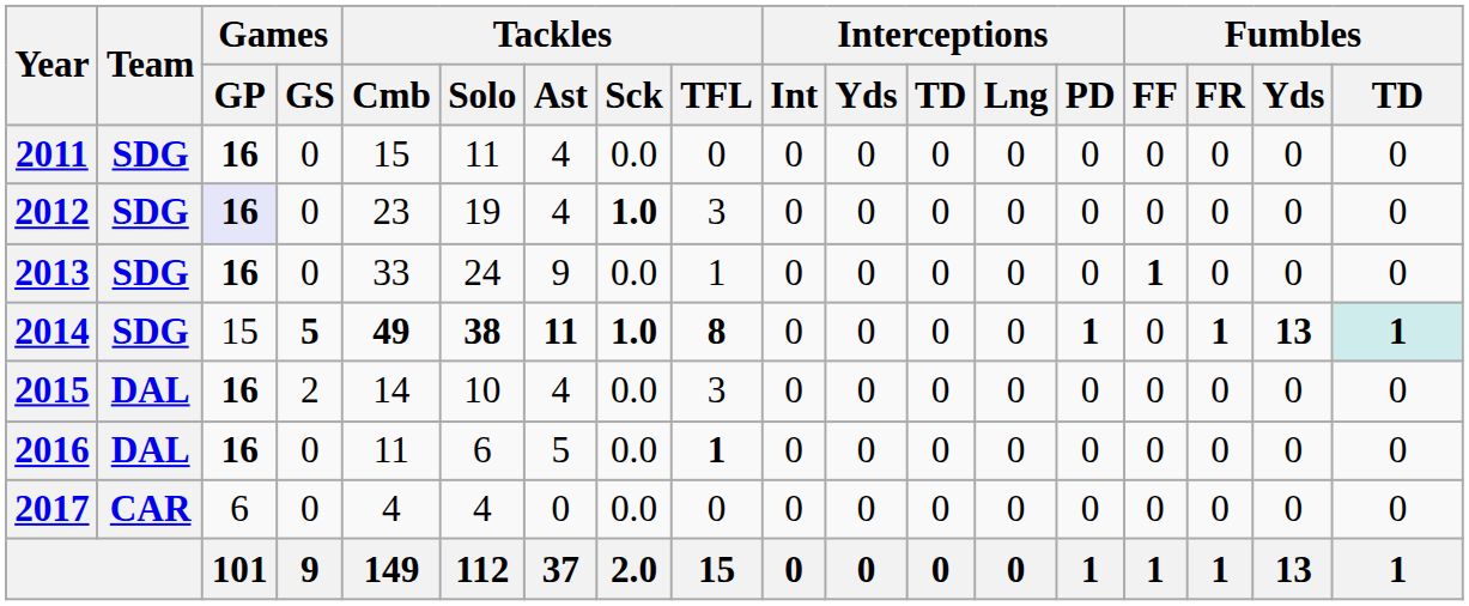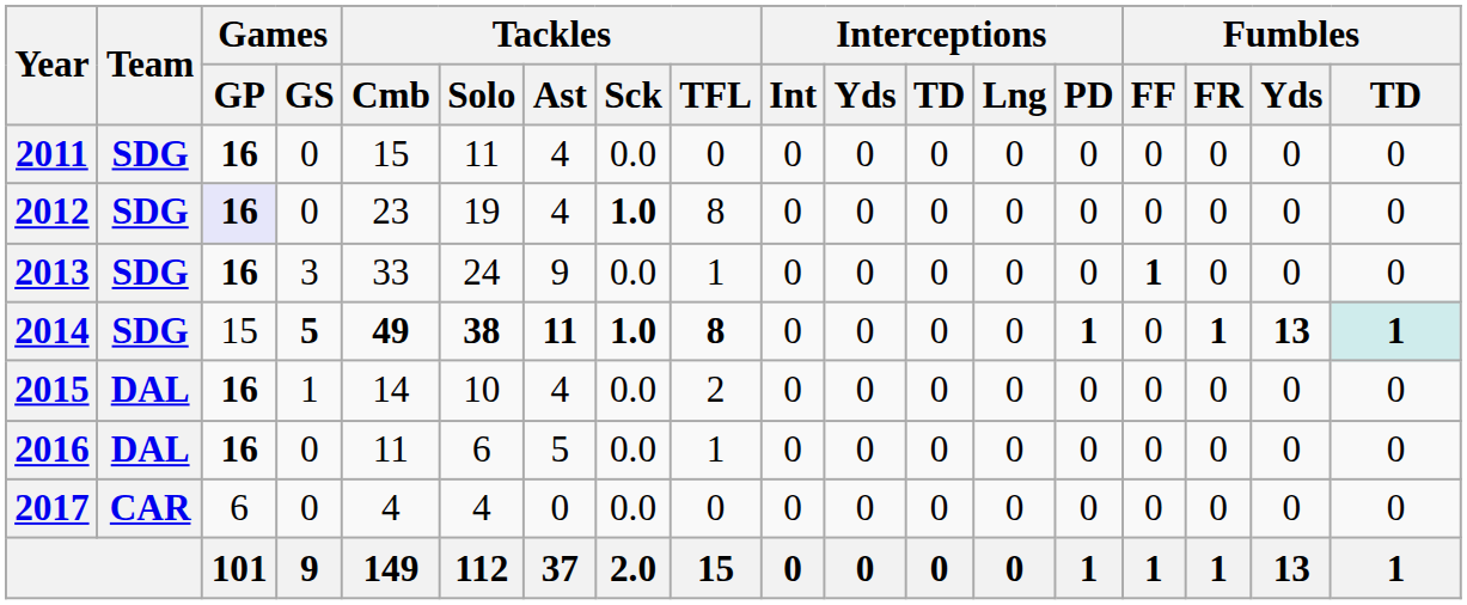 <table class="wikitable" style="text-align:center">
 <tr>
 <th rowspan="2">Year</th>
 <th rowspan="2">Team</th>
 <th colspan="2">Games</th>
 <th colspan="5">Tackles</th>
 <th colspan="5">Interceptions</th>
 <th colspan="4">Fumbles</th>
 </tr>
 <tr>
 <th>GP</th>
 <th>GS</th>
 <th>Cmb</th>
 <th>Solo</th>
 <th>Ast</th>
 <th>Sck</th>
 <th>TFL</th>
 <th>Int</th>
 <th>Yds</th>
 <th>TD</th>
 <th>Lng</th>
 <th>PD</th>
 <th>FF</th>
 <th>FR</th>
 <th>Yds</th>
 <th>TD</th>
 </tr>
 <tr>
 <th><a href='#'>2011</a></th>
 <th><a href='#'>SDG</a></th>
 <td><strong>16</strong></td>
 <td>0</td>
 <td>15</td>
 <td>11</td>
 <td>4</td>
 <td>0.0</td>
 <td>0</td>
 <td>0</td>
 <td>0</td>
 <td>0</td>
 <td>0</td>
 <td>0</td>
 <td>0</td>
 <td>0</td>
 <td>0</td>
 <td>0</td>
 </tr>
 <tr>
 <th><a href='#'>2012</a></th>
 <th><a href='#'>SDG</a></th>
 <td style="background: lavender;"><strong>16</strong></td>
 <td>0</td>
 <td>23</td>
 <td>19</td>
 <td>4</td>
 <td><strong>1.0</strong></td>
-<td>3</td>
+<td>8</td>
 <td>0</td>
 <td>0</td>
 <td>0</td>
 <td>0</td>
 <td>0</td>
 <td>0</td>
 <td>0</td>
 <td>0</td>
 <td>0</td>
 </tr>
 <tr>
 <th><a href='#'>2013</a></th>
 <th><a href='#'>SDG</a></th>
 <td><strong>16</strong></td>
-<td>0</td>
+<td>3</td>
 <td>33</td>
 <td>24</td>
 <td>9</td>
 <td>0.0</td>
 <td>1</td>
 <td>0</td>
 <td>0</td>
 <td>0</td>
 <td>0</td>
 <td>0</td>
 <td><strong>1</strong></td>
 <td>0</td>
 <td>0</td>
 <td>0</td>
 </tr>
 <tr>
 <th><a href='#'>2014</a></th>
 <th><a href='#'>SDG</a></th>
 <td>15</td>
 <td><strong>5</strong></td>
 <td><strong>49</strong></td>
 <td><strong>38</strong></td>
 <td><strong>11</strong></td>
 <td><strong>1.0</strong></td>
 <td><strong>8</strong></td>
 <td>0</td>
 <td>0</td>
 <td>0</td>
 <td>0</td>
 <td><strong>1</strong></td>
 <td>0</td>
 <td><strong>1</strong></td>
 <td><strong>13</strong></td>
 <td style="background:#cfecec; width:3em;"><strong>1</strong></td>
 </tr>
 <tr>
 <th><a href='#'>2015</a></th>
 <th><a href='#'>DAL</a></th>
 <td><strong>16</strong></td>
-<td>2</td>
+<td>1</td>
 <td>14</td>
 <td>10</td>
 <td>4</td>
 <td>0.0</td>
-<td>3</td>
+<td>2</td>
 <td>0</td>
 <td>0</td>
 <td>0</td>
 <td>0</td>
 <td>0</td>
 <td>0</td>
 <td>0</td>
 <td>0</td>
 <td>0</td>
 </tr>
 <tr>
 <th><a href='#'>2016</a></th>
 <th><a href='#'>DAL</a></th>
 <td><strong>16</strong></td>
 <td>0</td>
 <td>11</td>
 <td>6</td>
 <td>5</td>
 <td>0.0</td>
-<td><strong>1</strong></td>
+<td>1</td>
 <td>0</td>
 <td>0</td>
 <td>0</td>
 <td>0</td>
 <td>0</td>
 <td>0</td>
 <td>0</td>
 <td>0</td>
 <td>0</td>
 </tr>
 <tr>
 <th><a href='#'>2017</a></th>
 <th><a href='#'>CAR</a></th>
 <td>6</td>
 <td>0</td>
 <td>4</td>
 <td>4</td>
 <td>0</td>
 <td>0.0</td>
 <td>0</td>
 <td>0</td>
 <td>0</td>
 <td>0</td>
 <td>0</td>
 <td>0</td>
 <td>0</td>
 <td>0</td>
 <td>0</td>
 <td>0</td>
 </tr>
 <tr>
 <th colspan="2"></th>
 <th>101</th>
 <th>9</th>
 <th>149</th>
 <th>112</th>
 <th>37</th>
 <th>2.0</th>
 <th>15</th>
 <th>0</th>
 <th>0</th>
 <th>0</th>
 <th>0</th>
 <th>1</th>
 <th>1</th>
 <th>1</th>
 <th>13</th>
 <th>1</th>
 </tr>
 </table>
